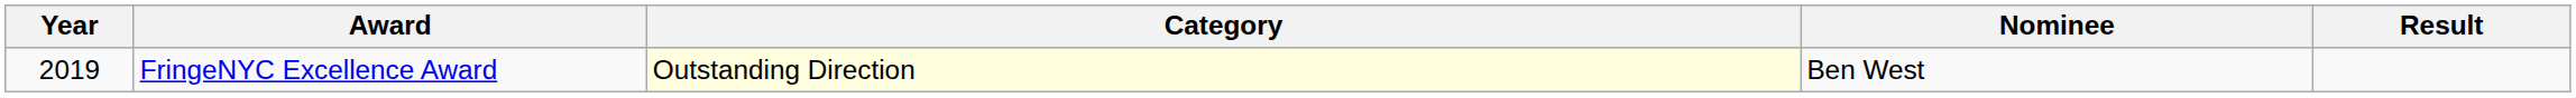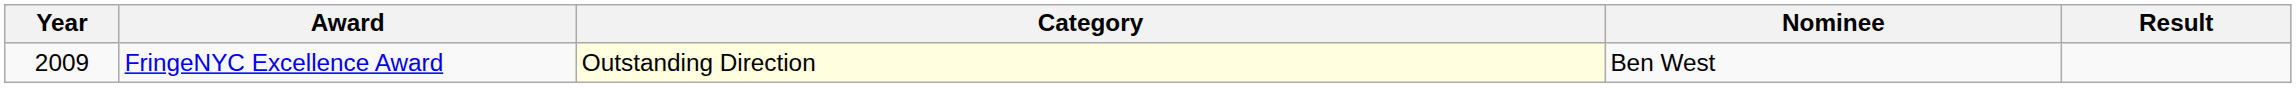 <table class="wikitable" width="95%">
 <tr>
 <th width="5%">Year</th>
 <th width="20%">Award</th>
 <th width="45%">Category</th>
 <th width="20%">Nominee</th>
 <th width="10%">Result</th>
 </tr>
 <tr>
-<td align="center">2019</td>
+<td align="center">2009</td>
 <td><a href='#'>FringeNYC Excellence Award</a></td>
 <td style="background: lightyellow;">Outstanding Direction</td>
 <td>Ben West</td>
 <td></td>
 </tr>
 </table>
